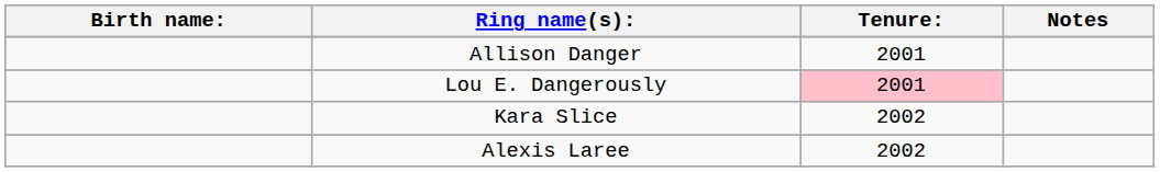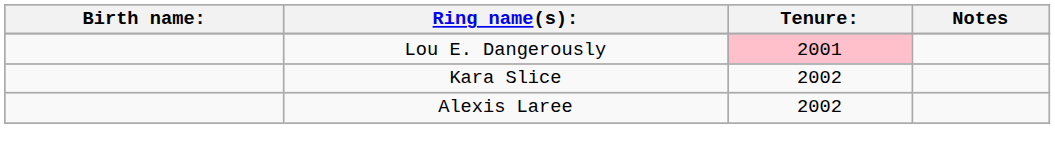 <table class="sortable wikitable" style="font-size:85%; text-align:center; width:70%;">
 <tr>
 <th>Birth name:</th>
 <th><a href='#'>Ring name</a>(s):</th>
 <th>Tenure:</th>
 <th>Notes</th>
 </tr>
 <tr>
-</tr>
-<tr>
-<td></td>
-<td>Allison Danger</td>
-<td sort>2001</td>
-<td></td>
 </tr>
 <tr>
 <td></td>
 <td>Lou E. Dangerously</td>
 <td sort style="background: pink;">2001</td>
 <td></td>
 </tr>
 <tr>
 <td></td>
 <td>Kara Slice</td>
 <td sort>2002</td>
 <td></td>
 </tr>
 <tr>
 <td></td>
 <td>Alexis Laree</td>
 <td sort>2002</td>
 <td></td>
 </tr>
 </table>
